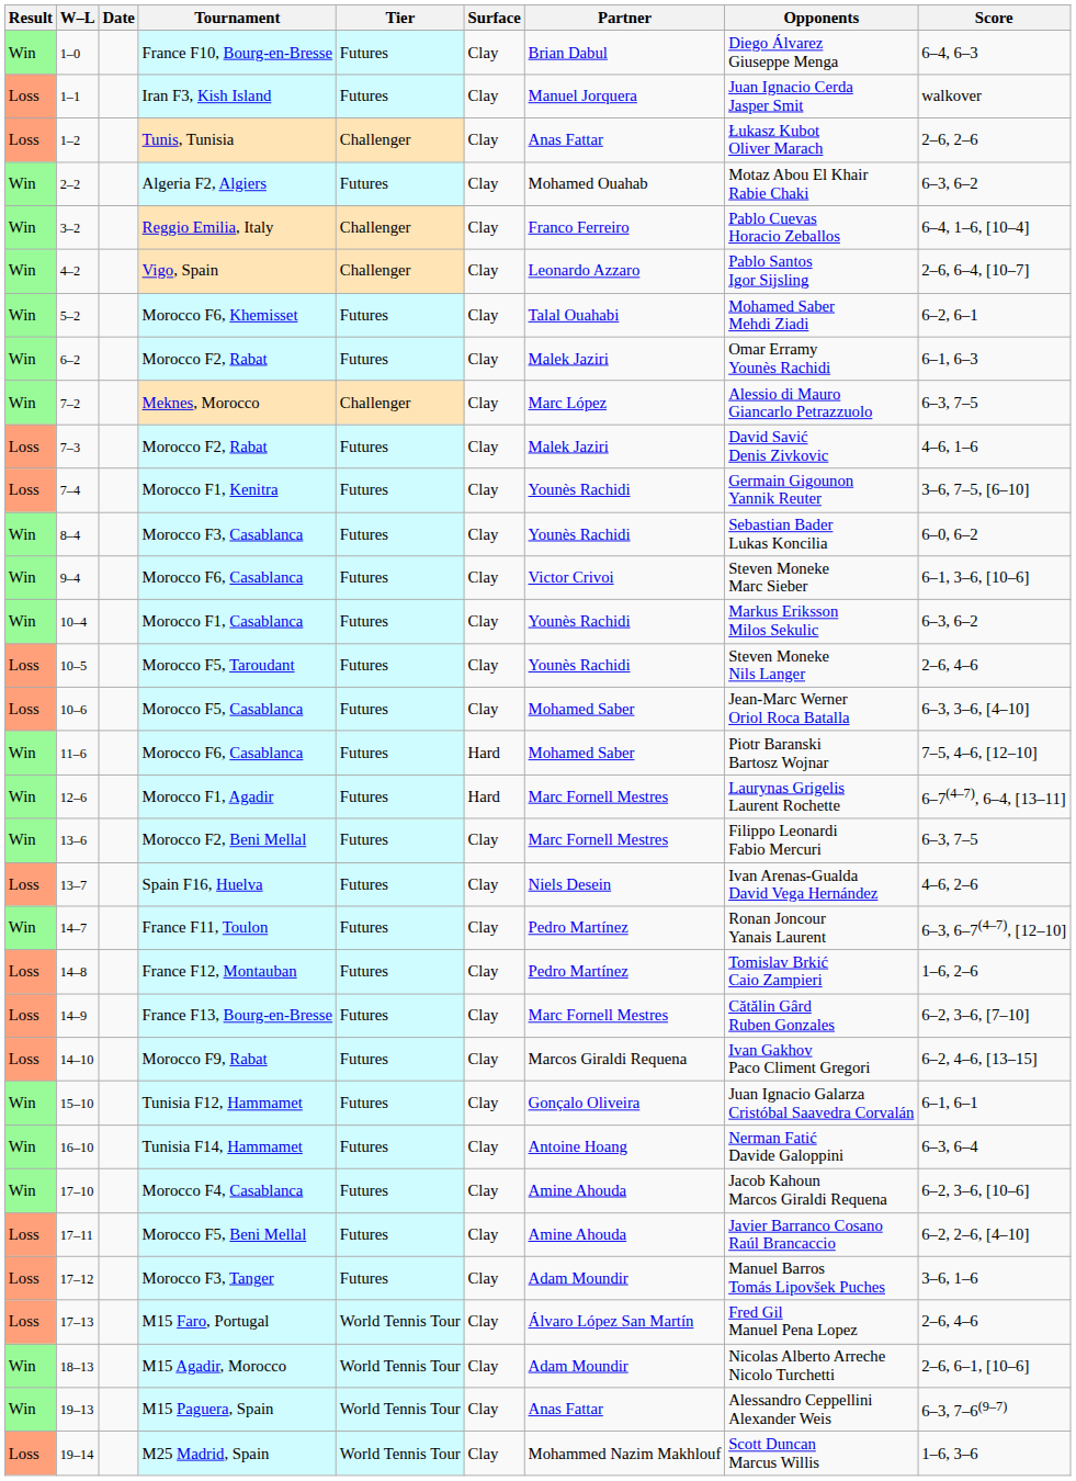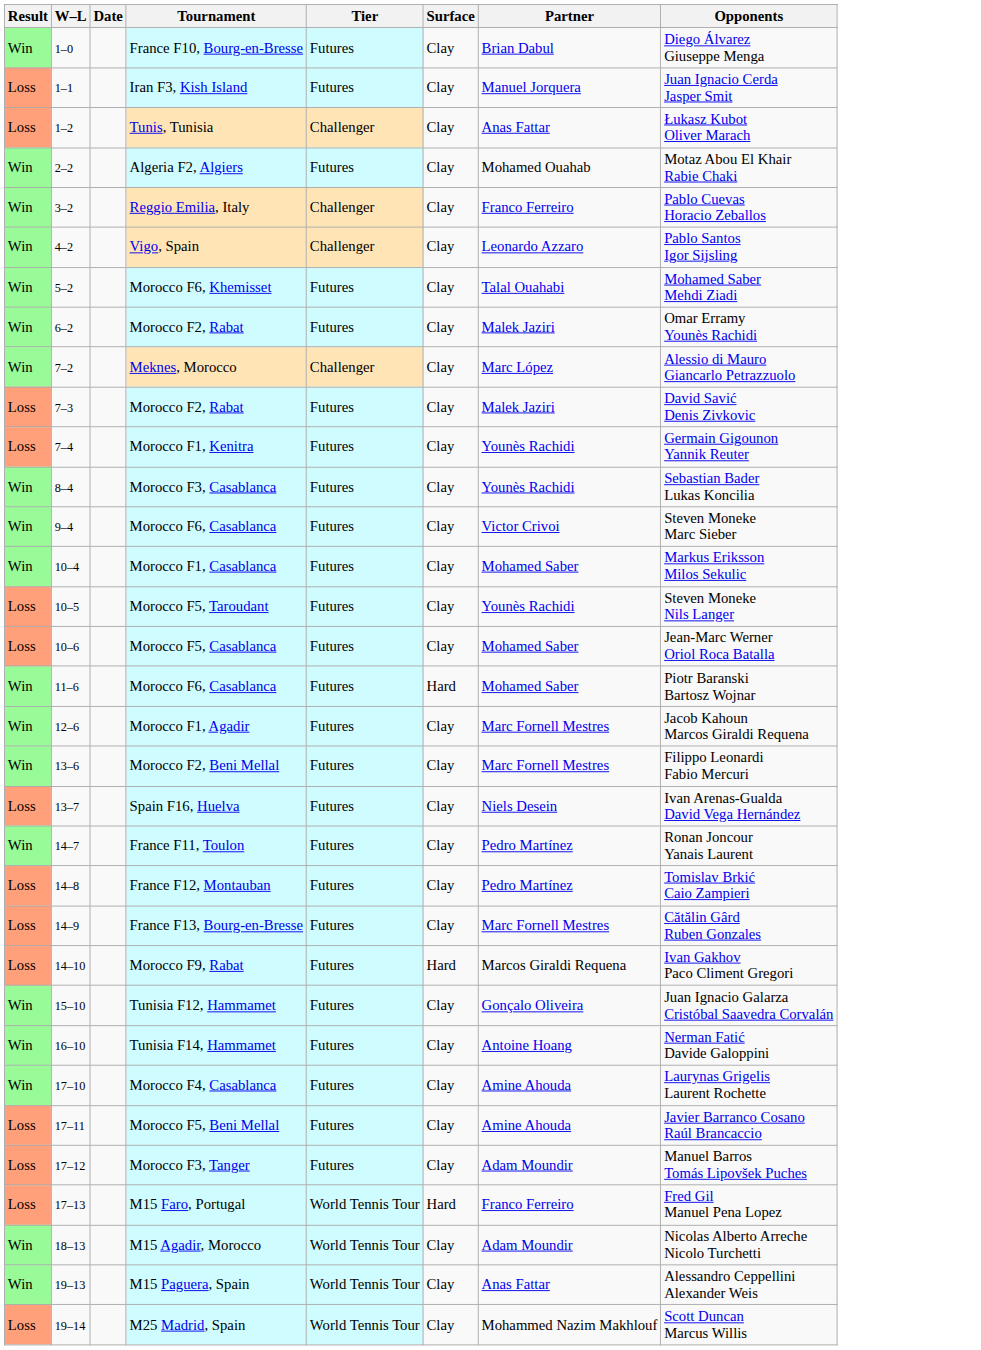 <table class="sortable wikitable">
 <tr>
 <th>Result</th>
 <th class="unsortable">W–L</th>
 <th>Date</th>
 <th>Tournament</th>
 <th>Tier</th>
 <th>Surface</th>
 <th>Partner</th>
 <th>Opponents</th>
-<th class="unsortable">Score</th>
 </tr>
 <tr>
 <td style="background:#98fb98;">Win</td>
 <td><small>1–0</small></td>
 <td></td>
 <td style="background:#cffcff;">France F10, <a href='#'>Bourg-en-Bresse</a></td>
 <td style="background:#cffcff;">Futures</td>
 <td>Clay</td>
 <td> <a href='#'>Brian Dabul</a></td>
 <td> <a href='#'>Diego Álvarez</a> <br>  Giuseppe Menga</td>
-<td>6–4, 6–3</td>
 </tr>
 <tr>
 <td style="background:#ffa07a;">Loss</td>
 <td><small>1–1</small></td>
 <td></td>
 <td style="background:#cffcff;">Iran F3, <a href='#'>Kish Island</a></td>
 <td style="background:#cffcff;">Futures</td>
 <td>Clay</td>
 <td> <a href='#'>Manuel Jorquera</a></td>
 <td> <a href='#'>Juan Ignacio Cerda</a> <br>  <a href='#'>Jasper Smit</a></td>
-<td>walkover</td>
 </tr>
 <tr>
 <td style="background:#ffa07a;">Loss</td>
 <td><small>1–2</small></td>
 <td></td>
 <td style="background:moccasin;"><a href='#'>Tunis</a>, Tunisia</td>
 <td style="background:moccasin;">Challenger</td>
 <td>Clay</td>
 <td> <a href='#'>Anas Fattar</a></td>
 <td> <a href='#'>Łukasz Kubot</a> <br>  <a href='#'>Oliver Marach</a></td>
-<td>2–6, 2–6</td>
 </tr>
 <tr>
 <td style="background:#98fb98;">Win</td>
 <td><small>2–2</small></td>
 <td></td>
 <td style="background:#cffcff;">Algeria F2, <a href='#'>Algiers</a></td>
 <td style="background:#cffcff;">Futures</td>
 <td>Clay</td>
 <td> Mohamed Ouahab</td>
 <td> Motaz Abou El Khair <br>  <a href='#'>Rabie Chaki</a></td>
-<td>6–3, 6–2</td>
 </tr>
 <tr>
 <td style="background:#98fb98;">Win</td>
 <td><small>3–2</small></td>
 <td></td>
 <td style="background:moccasin;"><a href='#'>Reggio Emilia</a>, Italy</td>
 <td style="background:moccasin;">Challenger</td>
 <td>Clay</td>
 <td> <a href='#'>Franco Ferreiro</a></td>
 <td> <a href='#'>Pablo Cuevas</a> <br>  <a href='#'>Horacio Zeballos</a></td>
-<td>6–4, 1–6, [10–4]</td>
 </tr>
 <tr>
 <td style="background:#98fb98;">Win</td>
 <td><small>4–2</small></td>
 <td></td>
 <td style="background:moccasin;"><a href='#'>Vigo</a>, Spain</td>
 <td style="background:moccasin;">Challenger</td>
 <td>Clay</td>
 <td> <a href='#'>Leonardo Azzaro</a></td>
 <td> <a href='#'>Pablo Santos</a> <br>  <a href='#'>Igor Sijsling</a></td>
-<td>2–6, 6–4, [10–7]</td>
 </tr>
 <tr>
 <td style="background:#98fb98;">Win</td>
 <td><small>5–2</small></td>
 <td></td>
 <td style="background:#cffcff;">Morocco F6, <a href='#'>Khemisset</a></td>
 <td style="background:#cffcff;">Futures</td>
 <td>Clay</td>
 <td> <a href='#'>Talal Ouahabi</a></td>
 <td> <a href='#'>Mohamed Saber</a> <br>  <a href='#'>Mehdi Ziadi</a></td>
-<td>6–2, 6–1</td>
 </tr>
 <tr>
 <td style="background:#98fb98;">Win</td>
 <td><small>6–2</small></td>
 <td></td>
 <td style="background:#cffcff;">Morocco F2, <a href='#'>Rabat</a></td>
 <td style="background:#cffcff;">Futures</td>
 <td>Clay</td>
 <td> <a href='#'>Malek Jaziri</a></td>
 <td> Omar Erramy <br>  <a href='#'>Younès Rachidi</a></td>
-<td>6–1, 6–3</td>
 </tr>
 <tr>
 <td style="background:#98fb98;">Win</td>
 <td><small>7–2</small></td>
 <td></td>
 <td style="background:moccasin;"><a href='#'>Meknes</a>, Morocco</td>
 <td style="background:moccasin;">Challenger</td>
 <td>Clay</td>
 <td> <a href='#'>Marc López</a></td>
 <td> <a href='#'>Alessio di Mauro</a> <br>  <a href='#'>Giancarlo Petrazzuolo</a></td>
-<td>6–3, 7–5</td>
 </tr>
 <tr>
 <td style="background:#ffa07a;">Loss</td>
 <td><small>7–3</small></td>
 <td></td>
 <td style="background:#cffcff;">Morocco F2, <a href='#'>Rabat</a></td>
 <td style="background:#cffcff;">Futures</td>
 <td>Clay</td>
 <td> <a href='#'>Malek Jaziri</a></td>
 <td> <a href='#'>David Savić</a> <br>  <a href='#'>Denis Zivkovic</a></td>
-<td>4–6, 1–6</td>
 </tr>
 <tr>
 <td style="background:#ffa07a;">Loss</td>
 <td><small>7–4</small></td>
 <td></td>
 <td style="background:#cffcff;">Morocco F1, <a href='#'>Kenitra</a></td>
 <td style="background:#cffcff;">Futures</td>
 <td>Clay</td>
 <td> <a href='#'>Younès Rachidi</a></td>
 <td> <a href='#'>Germain Gigounon</a> <br>  <a href='#'>Yannik Reuter</a></td>
-<td>3–6, 7–5, [6–10]</td>
 </tr>
 <tr>
 <td style="background:#98fb98;">Win</td>
 <td><small>8–4</small></td>
 <td></td>
 <td style="background:#cffcff;">Morocco F3, <a href='#'>Casablanca</a></td>
 <td style="background:#cffcff;">Futures</td>
 <td>Clay</td>
 <td> <a href='#'>Younès Rachidi</a></td>
 <td> <a href='#'>Sebastian Bader</a> <br>  Lukas Koncilia</td>
-<td>6–0, 6–2</td>
 </tr>
 <tr>
 <td style="background:#98fb98;">Win</td>
 <td><small>9–4</small></td>
 <td></td>
 <td style="background:#cffcff;">Morocco F6, <a href='#'>Casablanca</a></td>
 <td style="background:#cffcff;">Futures</td>
 <td>Clay</td>
 <td> <a href='#'>Victor Crivoi</a></td>
 <td> Steven Moneke <br>  Marc Sieber</td>
-<td>6–1, 3–6, [10–6]</td>
 </tr>
 <tr>
 <td style="background:#98fb98;">Win</td>
 <td><small>10–4</small></td>
 <td></td>
 <td style="background:#cffcff;">Morocco F1, <a href='#'>Casablanca</a></td>
 <td style="background:#cffcff;">Futures</td>
 <td>Clay</td>
-<td> <a href='#'>Younès Rachidi</a></td>
+<td> <a href='#'>Mohamed Saber</a></td>
 <td> <a href='#'>Markus Eriksson</a> <br>  <a href='#'>Milos Sekulic</a></td>
-<td>6–3, 6–2</td>
 </tr>
 <tr>
 <td style="background:#ffa07a;">Loss</td>
 <td><small>10–5</small></td>
 <td></td>
 <td style="background:#cffcff;">Morocco F5, <a href='#'>Taroudant</a></td>
 <td style="background:#cffcff;">Futures</td>
 <td>Clay</td>
 <td> <a href='#'>Younès Rachidi</a></td>
 <td> Steven Moneke <br>  <a href='#'>Nils Langer</a></td>
-<td>2–6, 4–6</td>
 </tr>
 <tr>
 <td style="background:#ffa07a;">Loss</td>
 <td><small>10–6</small></td>
 <td></td>
 <td style="background:#cffcff;">Morocco F5, <a href='#'>Casablanca</a></td>
 <td style="background:#cffcff;">Futures</td>
 <td>Clay</td>
 <td> <a href='#'>Mohamed Saber</a></td>
 <td> Jean-Marc Werner <br>  <a href='#'>Oriol Roca Batalla</a></td>
-<td>6–3, 3–6, [4–10]</td>
 </tr>
 <tr>
 <td style="background:#98fb98;">Win</td>
 <td><small>11–6</small></td>
 <td></td>
 <td style="background:#cffcff;">Morocco F6, <a href='#'>Casablanca</a></td>
 <td style="background:#cffcff;">Futures</td>
 <td>Hard</td>
 <td> <a href='#'>Mohamed Saber</a></td>
 <td> Piotr Baranski <br>  Bartosz Wojnar</td>
-<td>7–5, 4–6, [12–10]</td>
 </tr>
 <tr>
 <td style="background:#98fb98;">Win</td>
 <td><small>12–6</small></td>
 <td></td>
 <td style="background:#cffcff;">Morocco F1, <a href='#'>Agadir</a></td>
 <td style="background:#cffcff;">Futures</td>
-<td>Hard</td>
+<td>Clay</td>
 <td> <a href='#'>Marc Fornell Mestres</a></td>
-<td> <a href='#'>Laurynas Grigelis</a> <br>  Laurent Rochette</td>
-<td>6–7<sup>(4–7)</sup>, 6–4, [13–11]</td>
+<td> Jacob Kahoun <br>  Marcos Giraldi Requena</td>
 </tr>
 <tr>
 <td style="background:#98fb98;">Win</td>
 <td><small>13–6</small></td>
 <td></td>
 <td style="background:#cffcff;">Morocco F2, <a href='#'>Beni Mellal</a></td>
 <td style="background:#cffcff;">Futures</td>
 <td>Clay</td>
 <td> <a href='#'>Marc Fornell Mestres</a></td>
 <td> Filippo Leonardi <br>  Fabio Mercuri</td>
-<td>6–3, 7–5</td>
 </tr>
 <tr>
 <td style="background:#ffa07a;">Loss</td>
 <td><small>13–7</small></td>
 <td></td>
 <td style="background:#cffcff;">Spain F16, <a href='#'>Huelva</a></td>
 <td style="background:#cffcff;">Futures</td>
 <td>Clay</td>
 <td> <a href='#'>Niels Desein</a></td>
 <td> Ivan Arenas-Gualda <br>  <a href='#'>David Vega Hernández</a></td>
-<td>4–6, 2–6</td>
 </tr>
 <tr>
 <td style="background:#98fb98;">Win</td>
 <td><small>14–7</small></td>
 <td></td>
 <td style="background:#cffcff;">France F11, <a href='#'>Toulon</a></td>
 <td style="background:#cffcff;">Futures</td>
 <td>Clay</td>
 <td> <a href='#'>Pedro Martínez</a></td>
 <td> Ronan Joncour <br>  Yanais Laurent</td>
-<td>6–3, 6–7<sup>(4–7)</sup>, [12–10]</td>
 </tr>
 <tr>
 <td style="background:#ffa07a;">Loss</td>
 <td><small>14–8</small></td>
 <td></td>
 <td style="background:#cffcff;">France F12, <a href='#'>Montauban</a></td>
 <td style="background:#cffcff;">Futures</td>
 <td>Clay</td>
 <td> <a href='#'>Pedro Martínez</a></td>
 <td> <a href='#'>Tomislav Brkić</a> <br>  <a href='#'>Caio Zampieri</a></td>
-<td>1–6, 2–6</td>
 </tr>
 <tr>
 <td style="background:#ffa07a;">Loss</td>
 <td><small>14–9</small></td>
 <td></td>
 <td style="background:#cffcff;">France F13, <a href='#'>Bourg-en-Bresse</a></td>
 <td style="background:#cffcff;">Futures</td>
 <td>Clay</td>
 <td> <a href='#'>Marc Fornell Mestres</a></td>
 <td> <a href='#'>Cătălin Gârd</a> <br>  <a href='#'>Ruben Gonzales</a></td>
-<td>6–2, 3–6, [7–10]</td>
 </tr>
 <tr>
 <td style="background:#ffa07a;">Loss</td>
 <td><small>14–10</small></td>
 <td></td>
 <td style="background:#cffcff;">Morocco F9, <a href='#'>Rabat</a></td>
 <td style="background:#cffcff;">Futures</td>
-<td>Clay</td>
+<td>Hard</td>
 <td> Marcos Giraldi Requena</td>
 <td> <a href='#'>Ivan Gakhov</a> <br>  Paco Climent Gregori</td>
-<td>6–2, 4–6, [13–15]</td>
 </tr>
 <tr>
 <td style="background:#98fb98;">Win</td>
 <td><small>15–10</small></td>
 <td></td>
 <td style="background:#cffcff;">Tunisia F12, <a href='#'>Hammamet</a></td>
 <td style="background:#cffcff;">Futures</td>
 <td>Clay</td>
 <td> <a href='#'>Gonçalo Oliveira</a></td>
 <td> Juan Ignacio Galarza <br>  <a href='#'>Cristóbal Saavedra Corvalán</a></td>
-<td>6–1, 6–1</td>
 </tr>
 <tr>
 <td style="background:#98fb98;">Win</td>
 <td><small>16–10</small></td>
 <td></td>
 <td style="background:#cffcff;">Tunisia F14, <a href='#'>Hammamet</a></td>
 <td style="background:#cffcff;">Futures</td>
 <td>Clay</td>
 <td> <a href='#'>Antoine Hoang</a></td>
 <td> <a href='#'>Nerman Fatić</a> <br>  Davide Galoppini</td>
-<td>6–3, 6–4</td>
 </tr>
 <tr>
 <td style="background:#98fb98;">Win</td>
 <td><small>17–10</small></td>
 <td></td>
 <td style="background:#cffcff;">Morocco F4, <a href='#'>Casablanca</a></td>
 <td style="background:#cffcff;">Futures</td>
 <td>Clay</td>
 <td> <a href='#'>Amine Ahouda</a></td>
-<td> Jacob Kahoun <br>  Marcos Giraldi Requena</td>
-<td>6–2, 3–6, [10–6]</td>
+<td> <a href='#'>Laurynas Grigelis</a> <br>  Laurent Rochette</td>
 </tr>
 <tr>
 <td style="background:#ffa07a;">Loss</td>
 <td><small>17–11</small></td>
 <td></td>
 <td style="background:#cffcff;">Morocco F5, <a href='#'>Beni Mellal</a></td>
 <td style="background:#cffcff;">Futures</td>
 <td>Clay</td>
 <td> <a href='#'>Amine Ahouda</a></td>
 <td> <a href='#'>Javier Barranco Cosano</a> <br>  <a href='#'>Raúl Brancaccio</a></td>
-<td>6–2, 2–6, [4–10]</td>
 </tr>
 <tr>
 <td style="background:#ffa07a;">Loss</td>
 <td><small>17–12</small></td>
 <td></td>
 <td style="background:#cffcff;">Morocco F3, <a href='#'>Tanger</a></td>
 <td style="background:#cffcff;">Futures</td>
 <td>Clay</td>
 <td> <a href='#'>Adam Moundir</a></td>
 <td> Manuel Barros <br>  <a href='#'>Tomás Lipovšek Puches</a></td>
-<td>3–6, 1–6</td>
 </tr>
 <tr>
 <td style="background:#ffa07a;">Loss</td>
 <td><small>17–13</small></td>
 <td></td>
 <td style="background:#cffcff;">M15 <a href='#'>Faro</a>, Portugal</td>
 <td style="background:#cffcff;">World Tennis Tour</td>
-<td>Clay</td>
-<td> <a href='#'>Álvaro López San Martín</a></td>
+<td>Hard</td>
+<td> <a href='#'>Franco Ferreiro</a></td>
 <td> <a href='#'>Fred Gil</a> <br>  Manuel Pena Lopez</td>
-<td>2–6, 4–6</td>
 </tr>
 <tr>
 <td style="background:#98fb98;">Win</td>
 <td><small>18–13</small></td>
 <td></td>
 <td style="background:#cffcff;">M15 <a href='#'>Agadir</a>, Morocco</td>
 <td style="background:#cffcff;">World Tennis Tour</td>
 <td>Clay</td>
 <td> <a href='#'>Adam Moundir</a></td>
 <td> Nicolas Alberto Arreche <br>  Nicolo Turchetti</td>
-<td>2–6, 6–1, [10–6]</td>
 </tr>
 <tr>
 <td style="background:#98fb98;">Win</td>
 <td><small>19–13</small></td>
 <td></td>
 <td style="background:#cffcff;">M15 <a href='#'>Paguera</a>, Spain</td>
 <td style="background:#cffcff;">World Tennis Tour</td>
 <td>Clay</td>
 <td> <a href='#'>Anas Fattar</a></td>
 <td> Alessandro Ceppellini <br>  Alexander Weis</td>
-<td>6–3, 7–6<sup>(9–7)</sup></td>
 </tr>
 <tr>
 <td style="background:#ffa07a;">Loss</td>
 <td><small>19–14</small></td>
 <td></td>
 <td style="background:#cffcff;">M25 <a href='#'>Madrid</a>, Spain</td>
 <td style="background:#cffcff;">World Tennis Tour</td>
 <td>Clay</td>
 <td> Mohammed Nazim Makhlouf</td>
 <td> <a href='#'>Scott Duncan</a> <br>  Marcus Willis</td>
-<td>1–6, 3–6</td>
 </tr>
 </table>
